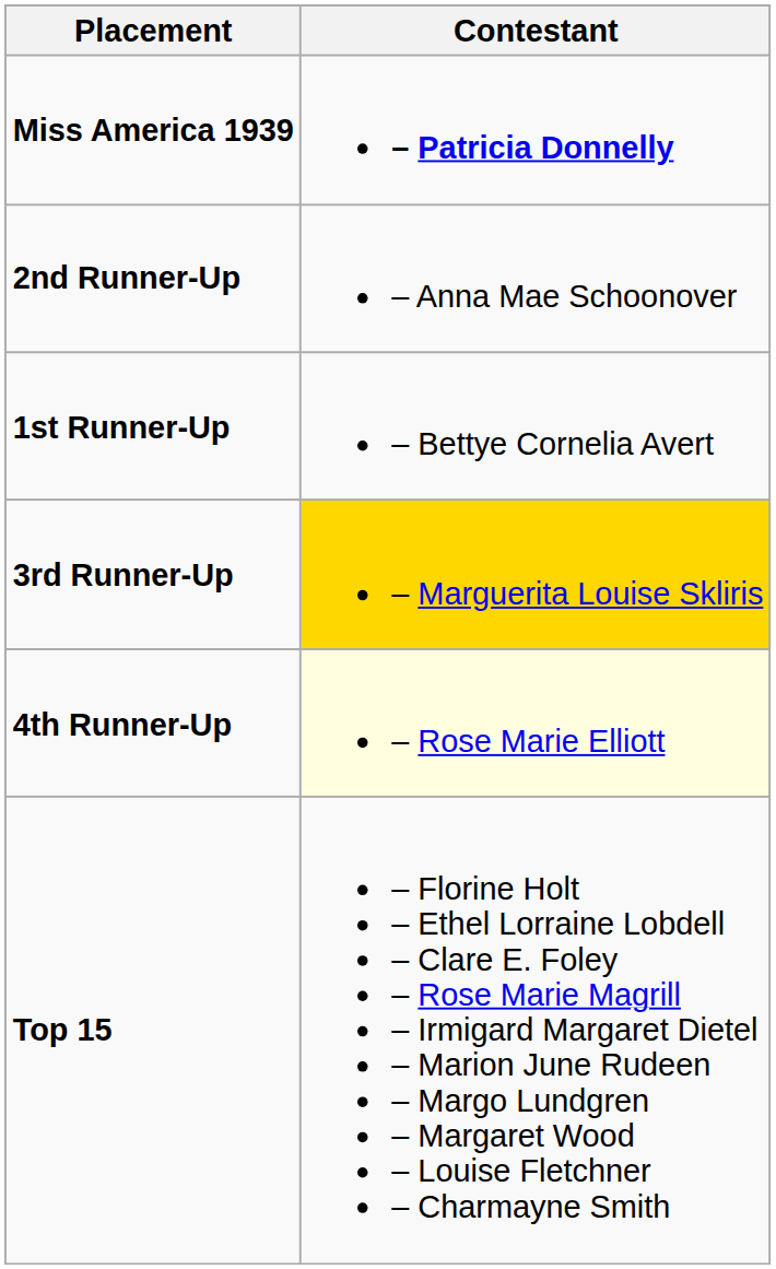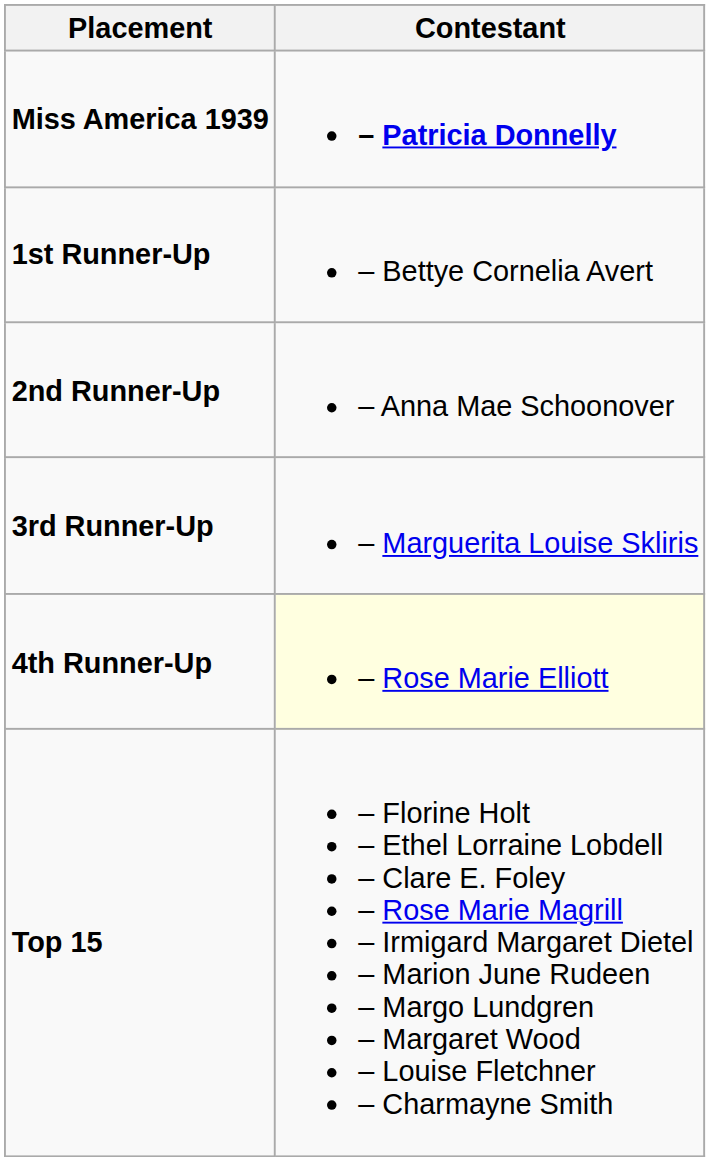 <table class="wikitable sortable" style="font-size: 95%;">
 <tr>
 <th>Placement</th>
 <th>Contestant</th>
 </tr>
 <tr>
 <td><strong>Miss America 1939</strong></td>
 <td><br><ul><li><strong> – <a href='#'>Patricia Donnelly</a></strong></li></ul></td>
 </tr>
 <tr>
+<td><strong>1st Runner-Up</strong></td>
+<td><br><ul><li><strong></strong> – Bettye Cornelia Avert</li></ul></td>
+</tr>
+<tr>
 <td><strong>2nd Runner-Up</strong></td>
 <td><br><ul><li><strong></strong> – Anna Mae Schoonover</li></ul></td>
 </tr>
 <tr>
-<td><strong>1st Runner-Up</strong></td>
-<td><br><ul><li><strong></strong> – Bettye Cornelia Avert</li></ul></td>
-</tr>
-<tr>
 <td><strong>3rd Runner-Up</strong></td>
-<td style="background: gold;"><br><ul><li><strong></strong> – <a href='#'>Marguerita Louise Skliris</a></li></ul></td>
+<td><br><ul><li><strong></strong> – <a href='#'>Marguerita Louise Skliris</a></li></ul></td>
 </tr>
 <tr>
 <td><strong>4th Runner-Up</strong></td>
 <td style="background: lightyellow;"><br><ul><li><strong></strong> – <a href='#'>Rose Marie Elliott</a></li></ul></td>
 </tr>
 <tr>
 <td><strong>Top 15</strong></td>
 <td><br><ul><li><strong></strong> – Florine Holt</li><li><strong></strong> – Ethel Lorraine Lobdell</li><li><strong></strong> – Clare E. Foley</li><li><strong></strong> – <a href='#'>Rose Marie Magrill</a></li><li><strong></strong> – Irmigard Margaret Dietel</li><li><strong></strong> – Marion June Rudeen</li><li><strong></strong> – Margo Lundgren</li><li><strong></strong> – Margaret Wood</li><li><strong></strong> – Louise Fletchner</li><li><strong></strong> – Charmayne Smith</li></ul></td>
 </tr>
 </table>
